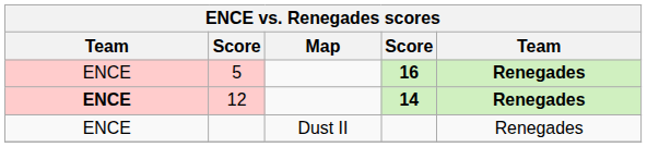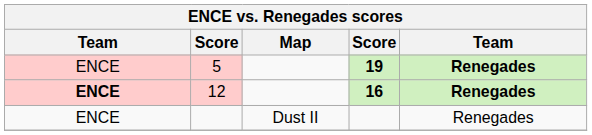 <table class="wikitable" style="text-align: center;">
 <tr>
 <th colspan=5>ENCE vs.  Renegades scores</th>
 </tr>
 <tr>
 <th width="181px">Team</th>
 <th width="20px">Score</th>
 <th width="100px">Map</th>
 <th width="20px">Score</th>
 <th width="181px">Team</th>
 </tr>
 <tr>
 <td style="background: #FFCCCC;">ENCE</td>
 <td style="background: #FFCCCC;">5</td>
 <td></td>
-<td style="background: #D0F0C0;"><strong>16</strong></td>
+<td style="background: #D0F0C0;"><strong>19</strong></td>
 <td style="background: #D0F0C0;"><strong>Renegades</strong></td>
 </tr>
 <tr>
 <td style="background: #FFCCCC;"><strong>ENCE</strong></td>
 <td style="background: #FFCCCC;">12</td>
 <td></td>
-<td style="background: #D0F0C0;"><strong>14</strong></td>
+<td style="background: #D0F0C0;"><strong>16</strong></td>
 <td style="background: #D0F0C0;"><strong>Renegades</strong></td>
 </tr>
 <tr>
 <td>ENCE</td>
 <td></td>
 <td>Dust II</td>
 <td></td>
 <td>Renegades</td>
 </tr>
 <tr>
 </tr>
 </table>
